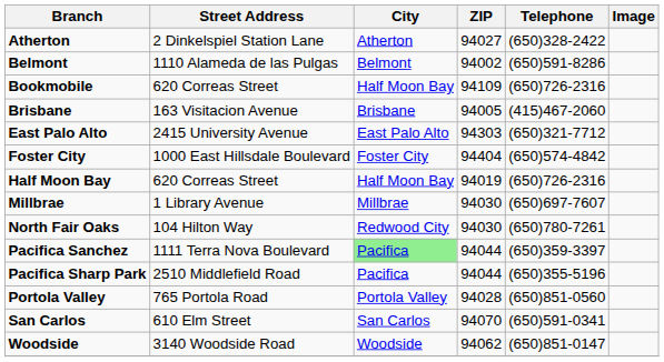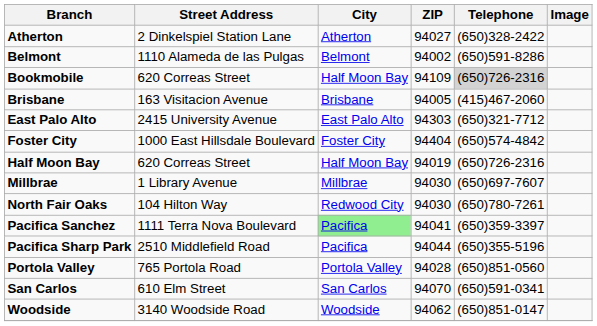 <table class="wikitable sortable">
 <tr>
 <th>Branch</th>
 <th>Street Address</th>
 <th>City</th>
 <th>ZIP</th>
 <th>Telephone</th>
 <th>Image</th>
 </tr>
 <tr>
 <td><strong>Atherton</strong></td>
 <td>2 Dinkelspiel Station Lane</td>
 <td><a href='#'>Atherton</a></td>
 <td>94027</td>
 <td>(650)328‑2422</td>
 <td></td>
 </tr>
 <tr>
 <td><strong>Belmont</strong></td>
 <td>1110 Alameda de las Pulgas</td>
 <td><a href='#'>Belmont</a></td>
 <td>94002</td>
 <td>(650)591‑8286</td>
 <td align=center></td>
 </tr>
 <tr>
 <td><strong>Bookmobile</strong></td>
 <td>620 Correas Street</td>
 <td><a href='#'>Half Moon Bay</a></td>
 <td>94109</td>
-<td>(650)726‑2316</td>
+<td style="background: lightgrey;">(650)726‑2316</td>
 <td></td>
 </tr>
 <tr>
 <td><strong>Brisbane</strong></td>
 <td>163 Visitacion Avenue</td>
 <td><a href='#'>Brisbane</a></td>
 <td>94005</td>
 <td>(415)467‑2060</td>
 <td align=center></td>
 </tr>
 <tr>
 <td><strong>East Palo Alto</strong></td>
 <td>2415 University Avenue</td>
 <td><a href='#'>East Palo Alto</a></td>
 <td>94303</td>
 <td>(650)321‑7712</td>
 <td align=center></td>
 </tr>
 <tr>
 <td><strong>Foster City</strong></td>
 <td>1000 East Hillsdale Boulevard</td>
 <td><a href='#'>Foster City</a></td>
 <td>94404</td>
 <td>(650)574‑4842</td>
 <td align=center></td>
 </tr>
 <tr>
 <td><strong>Half Moon Bay</strong></td>
 <td>620 Correas Street</td>
 <td><a href='#'>Half Moon Bay</a></td>
 <td>94019</td>
 <td>(650)726‑2316</td>
 <td align=center></td>
 </tr>
 <tr>
 <td><strong>Millbrae</strong></td>
 <td>1 Library Avenue</td>
 <td><a href='#'>Millbrae</a></td>
 <td>94030</td>
 <td>(650)697‑7607</td>
 <td></td>
 </tr>
 <tr>
 <td><strong>North Fair Oaks</strong></td>
 <td>104 Hilton Way</td>
 <td><a href='#'>Redwood City</a></td>
 <td>94030</td>
 <td>(650)780‑7261</td>
 <td></td>
 </tr>
 <tr>
 <td><strong>Pacifica Sanchez</strong></td>
 <td>1111 Terra Nova Boulevard</td>
 <td style="background: lightgreen;"><a href='#'>Pacifica</a></td>
-<td>94044</td>
+<td>94041</td>
 <td>(650)359-3397</td>
 <td align=center></td>
 </tr>
 <tr>
 <td><strong>Pacifica Sharp Park</strong></td>
 <td>2510 Middlefield Road</td>
 <td><a href='#'>Pacifica</a></td>
 <td>94044</td>
 <td>(650)355‑5196</td>
 <td align=center></td>
 </tr>
 <tr>
 <td><strong>Portola Valley</strong></td>
 <td>765 Portola Road</td>
 <td><a href='#'>Portola Valley</a></td>
 <td>94028</td>
 <td>(650)851‑0560</td>
 <td align=center></td>
 </tr>
 <tr>
 <td><strong>San Carlos</strong></td>
 <td>610 Elm Street</td>
 <td><a href='#'>San Carlos</a></td>
 <td>94070</td>
 <td>(650)591‑0341</td>
 <td></td>
 </tr>
 <tr>
 <td><strong>Woodside</strong></td>
 <td>3140 Woodside Road</td>
 <td><a href='#'>Woodside</a></td>
 <td>94062</td>
 <td>(650)851‑0147</td>
 <td align=center></td>
 </tr>
 <tr>
 </tr>
 </table>
